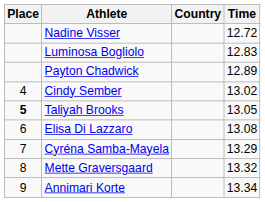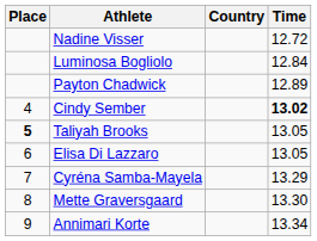 <table class="wikitable mw-datatable sortable">
 <tr>
 <th>Place</th>
 <th>Athlete</th>
 <th>Country</th>
 <th>Time</th>
 </tr>
 <tr>
 <td align=center></td>
 <td><a href='#'>Nadine Visser</a></td>
 <td></td>
 <td>12.72</td>
 </tr>
 <tr>
 <td align=center></td>
 <td><a href='#'>Luminosa Bogliolo</a></td>
 <td></td>
-<td>12.83</td>
+<td>12.84</td>
 </tr>
 <tr>
 <td align=center></td>
 <td><a href='#'>Payton Chadwick</a></td>
 <td></td>
 <td>12.89</td>
 </tr>
 <tr>
 <td align=center>4</td>
 <td><a href='#'>Cindy Sember</a></td>
 <td></td>
-<td>13.02</td>
+<td><strong>13.02</strong></td>
 </tr>
 <tr>
 <td align=center><strong>5</strong></td>
 <td><a href='#'>Taliyah Brooks</a></td>
 <td></td>
 <td>13.05</td>
 </tr>
 <tr>
 <td align=center>6</td>
 <td><a href='#'>Elisa Di Lazzaro</a></td>
 <td></td>
-<td>13.08 </td>
+<td>13.05 </td>
 </tr>
 <tr>
 <td align=center>7</td>
 <td><a href='#'>Cyréna Samba-Mayela</a></td>
 <td></td>
 <td>13.29</td>
 </tr>
 <tr>
 <td align=center>8</td>
 <td><a href='#'>Mette Graversgaard</a></td>
 <td></td>
-<td>13.32</td>
+<td>13.30</td>
 </tr>
 <tr>
 <td align=center>9</td>
 <td><a href='#'>Annimari Korte</a></td>
 <td></td>
 <td>13.34</td>
 </tr>
 </table>
